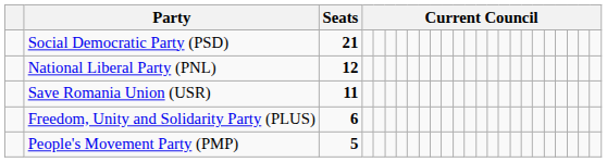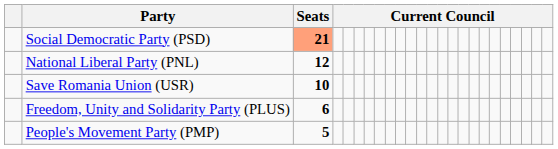 <table class="wikitable">
 <tr>
 <th>   </th>
 <th>Party</th>
 <th>Seats</th>
 <th colspan="24">Current Council</th>
 </tr>
 <tr>
 <td>  </td>
 <td><a href='#'>Social Democratic Party</a> (PSD)</td>
-<td style="text-align: right"><strong>21</strong></td>
+<td style="background: lightsalmon; text-align: right"><strong>21</strong></td>
 <td>  </td>
 <td>  </td>
 <td>  </td>
 <td>  </td>
 <td>  </td>
 <td>  </td>
 <td>  </td>
 <td>  </td>
 <td>  </td>
 <td>  </td>
 <td>  </td>
 <td>  </td>
 <td>  </td>
 <td>  </td>
 <td>  </td>
 <td>  </td>
 <td>  </td>
 <td>  </td>
 <td>  </td>
 <td>  </td>
 <td>  </td>
 </tr>
 <tr>
 <td>  </td>
 <td><a href='#'>National Liberal Party</a> (PNL)</td>
 <td style="text-align: right"><strong>12</strong></td>
 <td>  </td>
 <td>  </td>
 <td>  </td>
 <td>  </td>
 <td>  </td>
 <td>  </td>
 <td>  </td>
 <td>  </td>
 <td>  </td>
 <td>  </td>
 <td>  </td>
 <td>  </td>
 <td>  </td>
 <td> </td>
 <td> </td>
 <td> </td>
 <td> </td>
 <td> </td>
 <td> </td>
 <td> </td>
 <td> </td>
 </tr>
 <tr>
 <td>  </td>
 <td><a href='#'>Save Romania Union</a> (USR)</td>
-<td style="text-align: right"><strong>11</strong></td>
+<td style="text-align: right"><strong>10</strong></td>
 <td>  </td>
 <td>  </td>
 <td>  </td>
 <td>  </td>
 <td>  </td>
 <td>  </td>
 <td>  </td>
 <td>  </td>
 <td>  </td>
 <td>  </td>
 <td>  </td>
 <td> </td>
 <td> </td>
 <td> </td>
 <td> </td>
 <td> </td>
 <td> </td>
 <td> </td>
 <td> </td>
 <td> </td>
 <td> </td>
 </tr>
 <tr>
 <td>  </td>
 <td><a href='#'>Freedom, Unity and Solidarity Party</a> (PLUS)</td>
 <td style="text-align: right"><strong>6</strong></td>
 <td>  </td>
 <td>  </td>
 <td>  </td>
 <td>  </td>
 <td>  </td>
 <td>  </td>
 <td> </td>
 <td> </td>
 <td> </td>
 <td> </td>
 <td> </td>
 <td> </td>
 <td> </td>
 <td> </td>
 <td> </td>
 <td> </td>
 <td> </td>
 <td> </td>
 <td> </td>
 <td> </td>
 <td> </td>
 </tr>
 <tr>
 <td>  </td>
 <td><a href='#'>People's Movement Party</a> (PMP)</td>
 <td style="text-align: right"><strong>5</strong></td>
 <td>  </td>
 <td>  </td>
 <td>  </td>
 <td>  </td>
 <td>  </td>
 <td> </td>
 <td> </td>
 <td> </td>
 <td> </td>
 <td> </td>
 <td> </td>
 <td> </td>
 <td> </td>
 <td> </td>
 <td> </td>
 <td> </td>
 <td> </td>
 <td> </td>
 <td> </td>
 <td> </td>
 <td> </td>
 </tr>
 </table>
